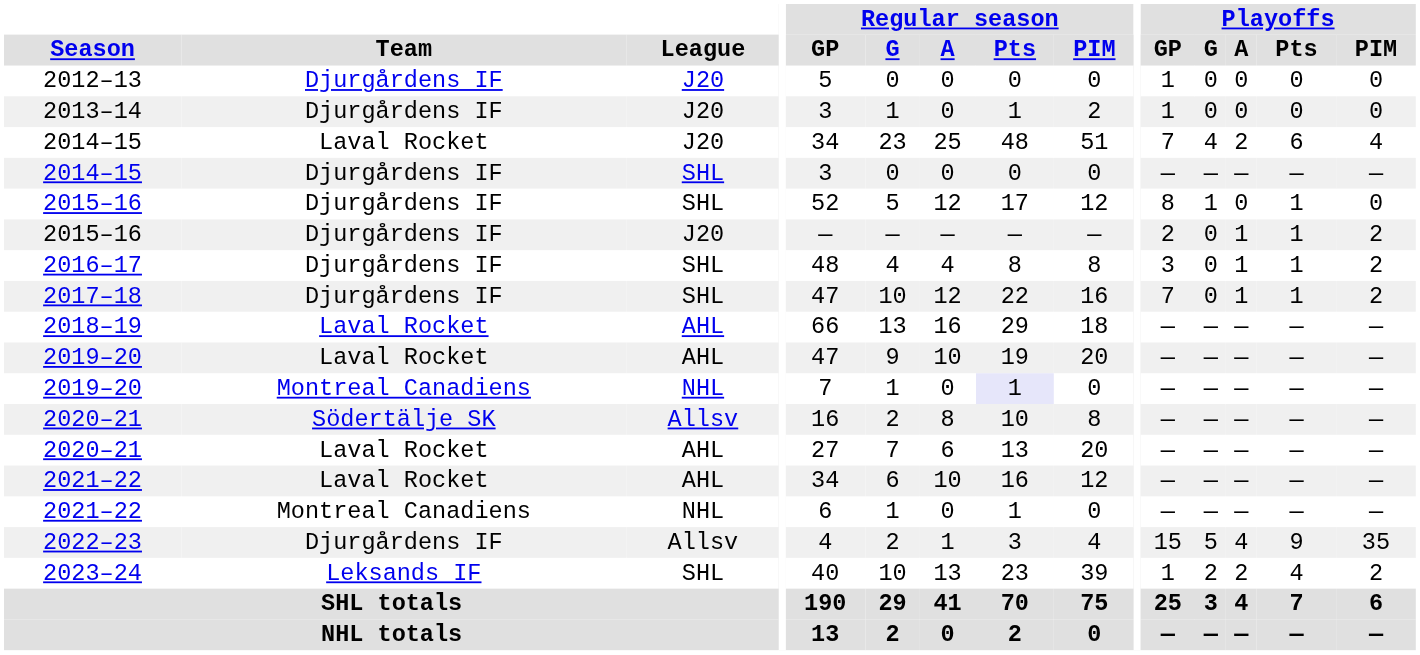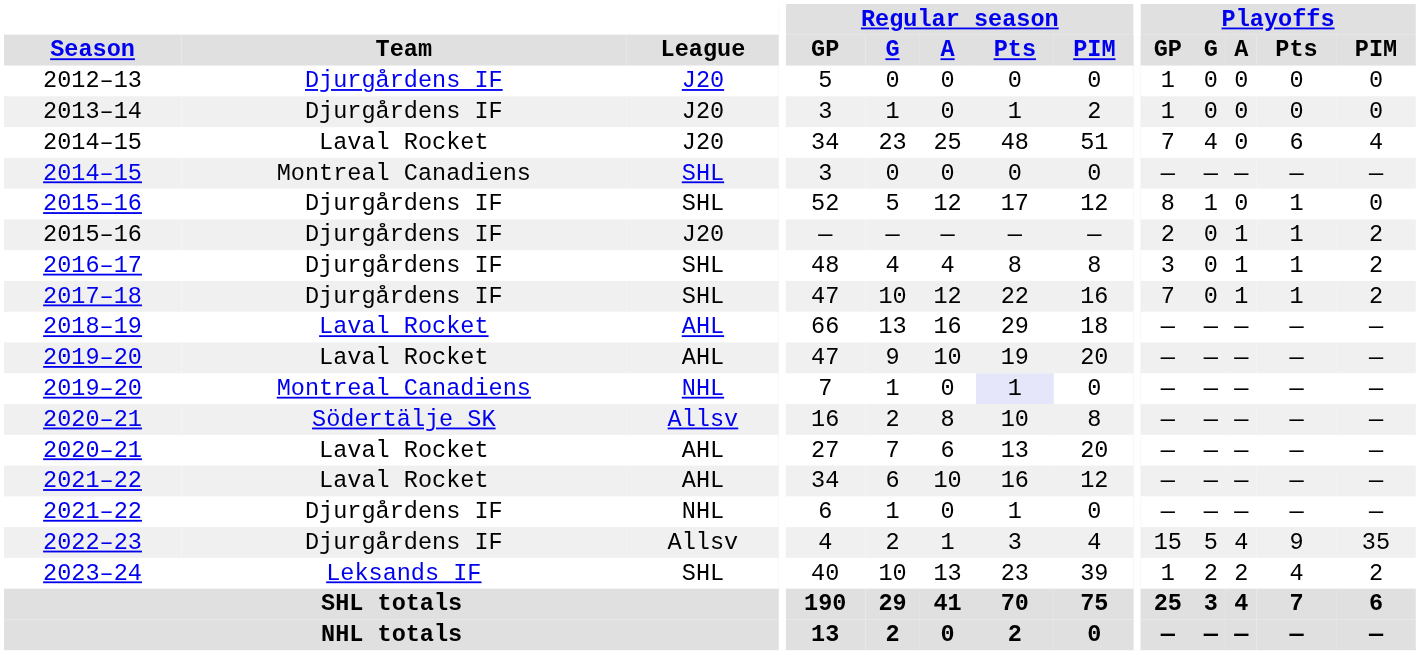 <table border="0" cellpadding="1" cellspacing="0" style="text-align:center; width:60em">
 <tr bgcolor="#e0e0e0">
 <th colspan="3" bgcolor="#ffffff"></th>
 <th rowspan="99" bgcolor="#ffffff"></th>
 <th colspan="5"><a href='#'>Regular season</a></th>
 <th rowspan="99" bgcolor="#ffffff"></th>
 <th colspan="5"><a href='#'>Playoffs</a></th>
 </tr>
 <tr bgcolor="#e0e0e0">
 <th><a href='#'>Season</a></th>
 <th>Team</th>
 <th>League</th>
 <th>GP</th>
 <th><a href='#'>G</a></th>
 <th><a href='#'>A</a></th>
 <th><a href='#'>Pts</a></th>
 <th><a href='#'>PIM</a></th>
 <th>GP</th>
 <th>G</th>
 <th>A</th>
 <th>Pts</th>
 <th>PIM</th>
 </tr>
 <tr>
 <td>2012–13</td>
 <td><a href='#'>Djurgårdens IF</a></td>
 <td><a href='#'>J20</a></td>
 <td>5</td>
 <td>0</td>
 <td>0</td>
 <td>0</td>
 <td>0</td>
 <td>1</td>
 <td>0</td>
 <td>0</td>
 <td>0</td>
 <td>0</td>
 </tr>
 <tr bgcolor="#f0f0f0">
 <td>2013–14</td>
 <td>Djurgårdens IF</td>
 <td>J20</td>
 <td>3</td>
 <td>1</td>
 <td>0</td>
 <td>1</td>
 <td>2</td>
 <td>1</td>
 <td>0</td>
 <td>0</td>
 <td>0</td>
 <td>0</td>
 </tr>
 <tr>
 <td>2014–15</td>
 <td>Laval Rocket</td>
 <td>J20</td>
 <td>34</td>
 <td>23</td>
 <td>25</td>
 <td>48</td>
 <td>51</td>
 <td>7</td>
 <td>4</td>
-<td>2</td>
+<td>0</td>
 <td>6</td>
 <td>4</td>
 </tr>
 <tr bgcolor="#f0f0f0">
 <td><a href='#'>2014–15</a></td>
-<td>Djurgårdens IF</td>
+<td>Montreal Canadiens</td>
 <td><a href='#'>SHL</a></td>
 <td>3</td>
 <td>0</td>
 <td>0</td>
 <td>0</td>
 <td>0</td>
 <td>—</td>
 <td>—</td>
 <td>—</td>
 <td>—</td>
 <td>—</td>
 </tr>
 <tr>
 <td><a href='#'>2015–16</a></td>
 <td>Djurgårdens IF</td>
 <td>SHL</td>
 <td>52</td>
 <td>5</td>
 <td>12</td>
 <td>17</td>
 <td>12</td>
 <td>8</td>
 <td>1</td>
 <td>0</td>
 <td>1</td>
 <td>0</td>
 </tr>
 <tr bgcolor="#f0f0f0">
 <td>2015–16</td>
 <td>Djurgårdens IF</td>
 <td>J20</td>
 <td>—</td>
 <td>—</td>
 <td>—</td>
 <td>—</td>
 <td>—</td>
 <td>2</td>
 <td>0</td>
 <td>1</td>
 <td>1</td>
 <td>2</td>
 </tr>
 <tr>
 <td><a href='#'>2016–17</a></td>
 <td>Djurgårdens IF</td>
 <td>SHL</td>
 <td>48</td>
 <td>4</td>
 <td>4</td>
 <td>8</td>
 <td>8</td>
 <td>3</td>
 <td>0</td>
 <td>1</td>
 <td>1</td>
 <td>2</td>
 </tr>
 <tr bgcolor="#f0f0f0">
 <td><a href='#'>2017–18</a></td>
 <td>Djurgårdens IF</td>
 <td>SHL</td>
 <td>47</td>
 <td>10</td>
 <td>12</td>
 <td>22</td>
 <td>16</td>
 <td>7</td>
 <td>0</td>
 <td>1</td>
 <td>1</td>
 <td>2</td>
 </tr>
 <tr>
 <td><a href='#'>2018–19</a></td>
 <td><a href='#'>Laval Rocket</a></td>
 <td><a href='#'>AHL</a></td>
 <td>66</td>
 <td>13</td>
 <td>16</td>
 <td>29</td>
 <td>18</td>
 <td>—</td>
 <td>—</td>
 <td>—</td>
 <td>—</td>
 <td>—</td>
 </tr>
 <tr bgcolor="#f0f0f0">
 <td><a href='#'>2019–20</a></td>
 <td>Laval Rocket</td>
 <td>AHL</td>
 <td>47</td>
 <td>9</td>
 <td>10</td>
 <td>19</td>
 <td>20</td>
 <td>—</td>
 <td>—</td>
 <td>—</td>
 <td>—</td>
 <td>—</td>
 </tr>
 <tr>
 <td><a href='#'>2019–20</a></td>
 <td><a href='#'>Montreal Canadiens</a></td>
 <td><a href='#'>NHL</a></td>
 <td>7</td>
 <td>1</td>
 <td>0</td>
 <td style="background: lavender;">1</td>
 <td>0</td>
 <td>—</td>
 <td>—</td>
 <td>—</td>
 <td>—</td>
 <td>—</td>
 </tr>
 <tr bgcolor="#f0f0f0">
 <td><a href='#'>2020–21</a></td>
 <td><a href='#'>Södertälje SK</a></td>
 <td><a href='#'>Allsv</a></td>
 <td>16</td>
 <td>2</td>
 <td>8</td>
 <td>10</td>
 <td>8</td>
 <td>—</td>
 <td>—</td>
 <td>—</td>
 <td>—</td>
 <td>—</td>
 </tr>
 <tr>
 <td><a href='#'>2020–21</a></td>
 <td>Laval Rocket</td>
 <td>AHL</td>
 <td>27</td>
 <td>7</td>
 <td>6</td>
 <td>13</td>
 <td>20</td>
 <td>—</td>
 <td>—</td>
 <td>—</td>
 <td>—</td>
 <td>—</td>
 </tr>
 <tr bgcolor="#f0f0f0">
 <td><a href='#'>2021–22</a></td>
 <td>Laval Rocket</td>
 <td>AHL</td>
 <td>34</td>
 <td>6</td>
 <td>10</td>
 <td>16</td>
 <td>12</td>
 <td>—</td>
 <td>—</td>
 <td>—</td>
 <td>—</td>
 <td>—</td>
 </tr>
 <tr>
 <td><a href='#'>2021–22</a></td>
-<td>Montreal Canadiens</td>
+<td>Djurgårdens IF</td>
 <td>NHL</td>
 <td>6</td>
 <td>1</td>
 <td>0</td>
 <td>1</td>
 <td>0</td>
 <td>—</td>
 <td>—</td>
 <td>—</td>
 <td>—</td>
 <td>—</td>
 </tr>
 <tr bgcolor="#f0f0f0">
 <td><a href='#'>2022–23</a></td>
 <td>Djurgårdens IF</td>
 <td>Allsv</td>
 <td>4</td>
 <td>2</td>
 <td>1</td>
 <td>3</td>
 <td>4</td>
 <td>15</td>
 <td>5</td>
 <td>4</td>
 <td>9</td>
 <td>35</td>
 </tr>
 <tr>
 <td><a href='#'>2023–24</a></td>
 <td><a href='#'>Leksands IF</a></td>
 <td>SHL</td>
 <td>40</td>
 <td>10</td>
 <td>13</td>
 <td>23</td>
 <td>39</td>
 <td>1</td>
 <td>2</td>
 <td>2</td>
 <td>4</td>
 <td>2</td>
 </tr>
 <tr bgcolor="#e0e0e0">
 <th colspan="3">SHL totals</th>
 <th>190</th>
 <th>29</th>
 <th>41</th>
 <th>70</th>
 <th>75</th>
 <th>25</th>
 <th>3</th>
 <th>4</th>
 <th>7</th>
 <th>6</th>
 </tr>
 <tr bgcolor="#e0e0e0">
 <th colspan="3">NHL totals</th>
 <th>13</th>
 <th>2</th>
 <th>0</th>
 <th>2</th>
 <th>0</th>
 <th>—</th>
 <th>—</th>
 <th>—</th>
 <th>—</th>
 <th>—</th>
 </tr>
 </table>
